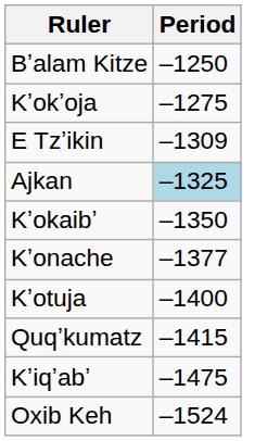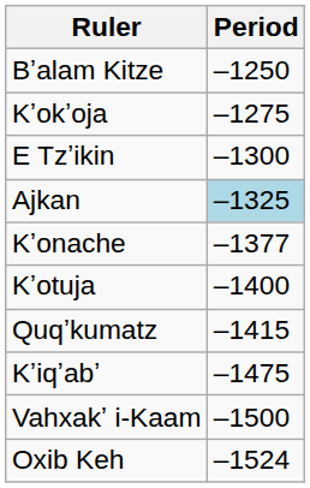 <table class="wikitable floatright">
 <tr>
 <th>Ruler</th>
 <th>Period</th>
 </tr>
 <tr>
 <td>Bʼalam Kitze</td>
 <td>–1250</td>
 </tr>
 <tr>
 <td>Kʼokʼoja</td>
 <td>–1275</td>
 </tr>
 <tr>
 <td>E Tzʼikin</td>
-<td>–1309</td>
+<td>–1300</td>
 </tr>
 <tr>
 <td>Ajkan</td>
 <td style="background: lightblue;">–1325</td>
-</tr>
-<tr>
-<td>Kʼokaibʼ</td>
-<td>–1350</td>
 </tr>
 <tr>
 <td>Kʼonache</td>
 <td>–1377</td>
 </tr>
 <tr>
 <td>Kʼotuja</td>
 <td>–1400</td>
 </tr>
 <tr>
 <td>Quqʼkumatz</td>
 <td>–1415</td>
 </tr>
 <tr>
 <td>Kʼiqʼabʼ</td>
 <td>–1475</td>
 </tr>
 <tr>
+<td>Vahxakʼ i-Kaam</td>
+<td>–1500</td>
+</tr>
+<tr>
 <td>Oxib Keh</td>
 <td>–1524</td>
 </tr>
 </table>
